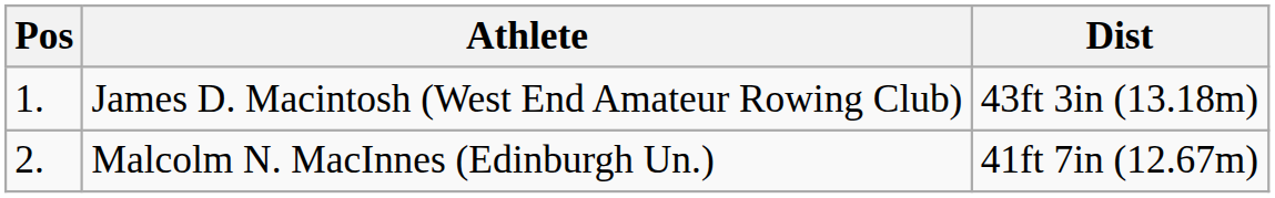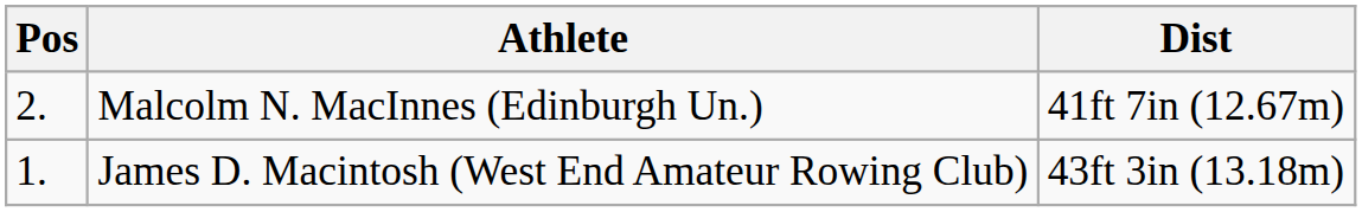 <table class="wikitable">
 <tr>
 <th>Pos</th>
 <th>Athlete</th>
 <th>Dist</th>
 </tr>
 <tr>
+<td>2.</td>
+<td>Malcolm N. MacInnes (Edinburgh Un.)</td>
+<td>41ft 7in (12.67m)</td>
+</tr>
+<tr>
 <td>1.</td>
 <td>James D. Macintosh (West End Amateur Rowing Club)</td>
 <td>43ft 3in (13.18m)</td>
 </tr>
-<tr>
-<td>2.</td>
-<td>Malcolm N. MacInnes (Edinburgh Un.)</td>
-<td>41ft 7in (12.67m)</td>
-</tr>
 </table>
